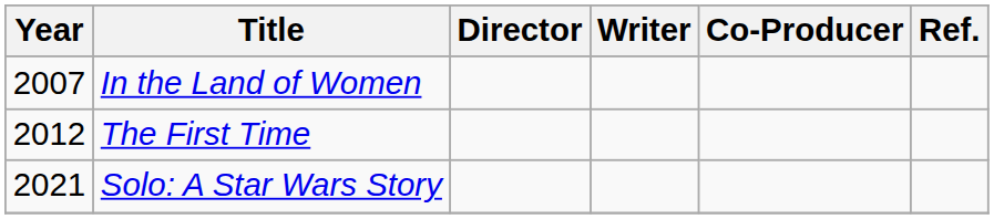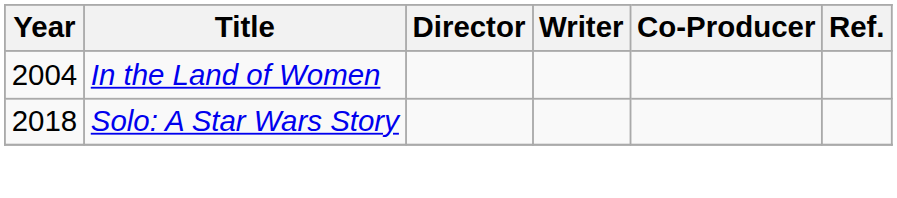 <table class="wikitable plainrowheaders">
 <tr>
 <th>Year</th>
 <th>Title</th>
 <th>Director</th>
 <th>Writer</th>
 <th>Co-Producer</th>
 <th>Ref.</th>
 </tr>
 <tr>
-<td>2007</td>
+<td>2004</td>
 <td><em><a href='#'>In the Land of Women</a></em></td>
 <td></td>
 <td></td>
 <td></td>
 <td></td>
 </tr>
 <tr>
-<td>2012</td>
-<td><em><a href='#'>The First Time</a></em></td>
-<td></td>
-<td></td>
-<td></td>
-<td></td>
-</tr>
-<tr>
-<td>2021</td>
+<td>2018</td>
 <td><em><a href='#'>Solo: A Star Wars Story</a></em></td>
 <td></td>
 <td></td>
 <td></td>
 <td></td>
 </tr>
 <tr>
 </tr>
 </table>
